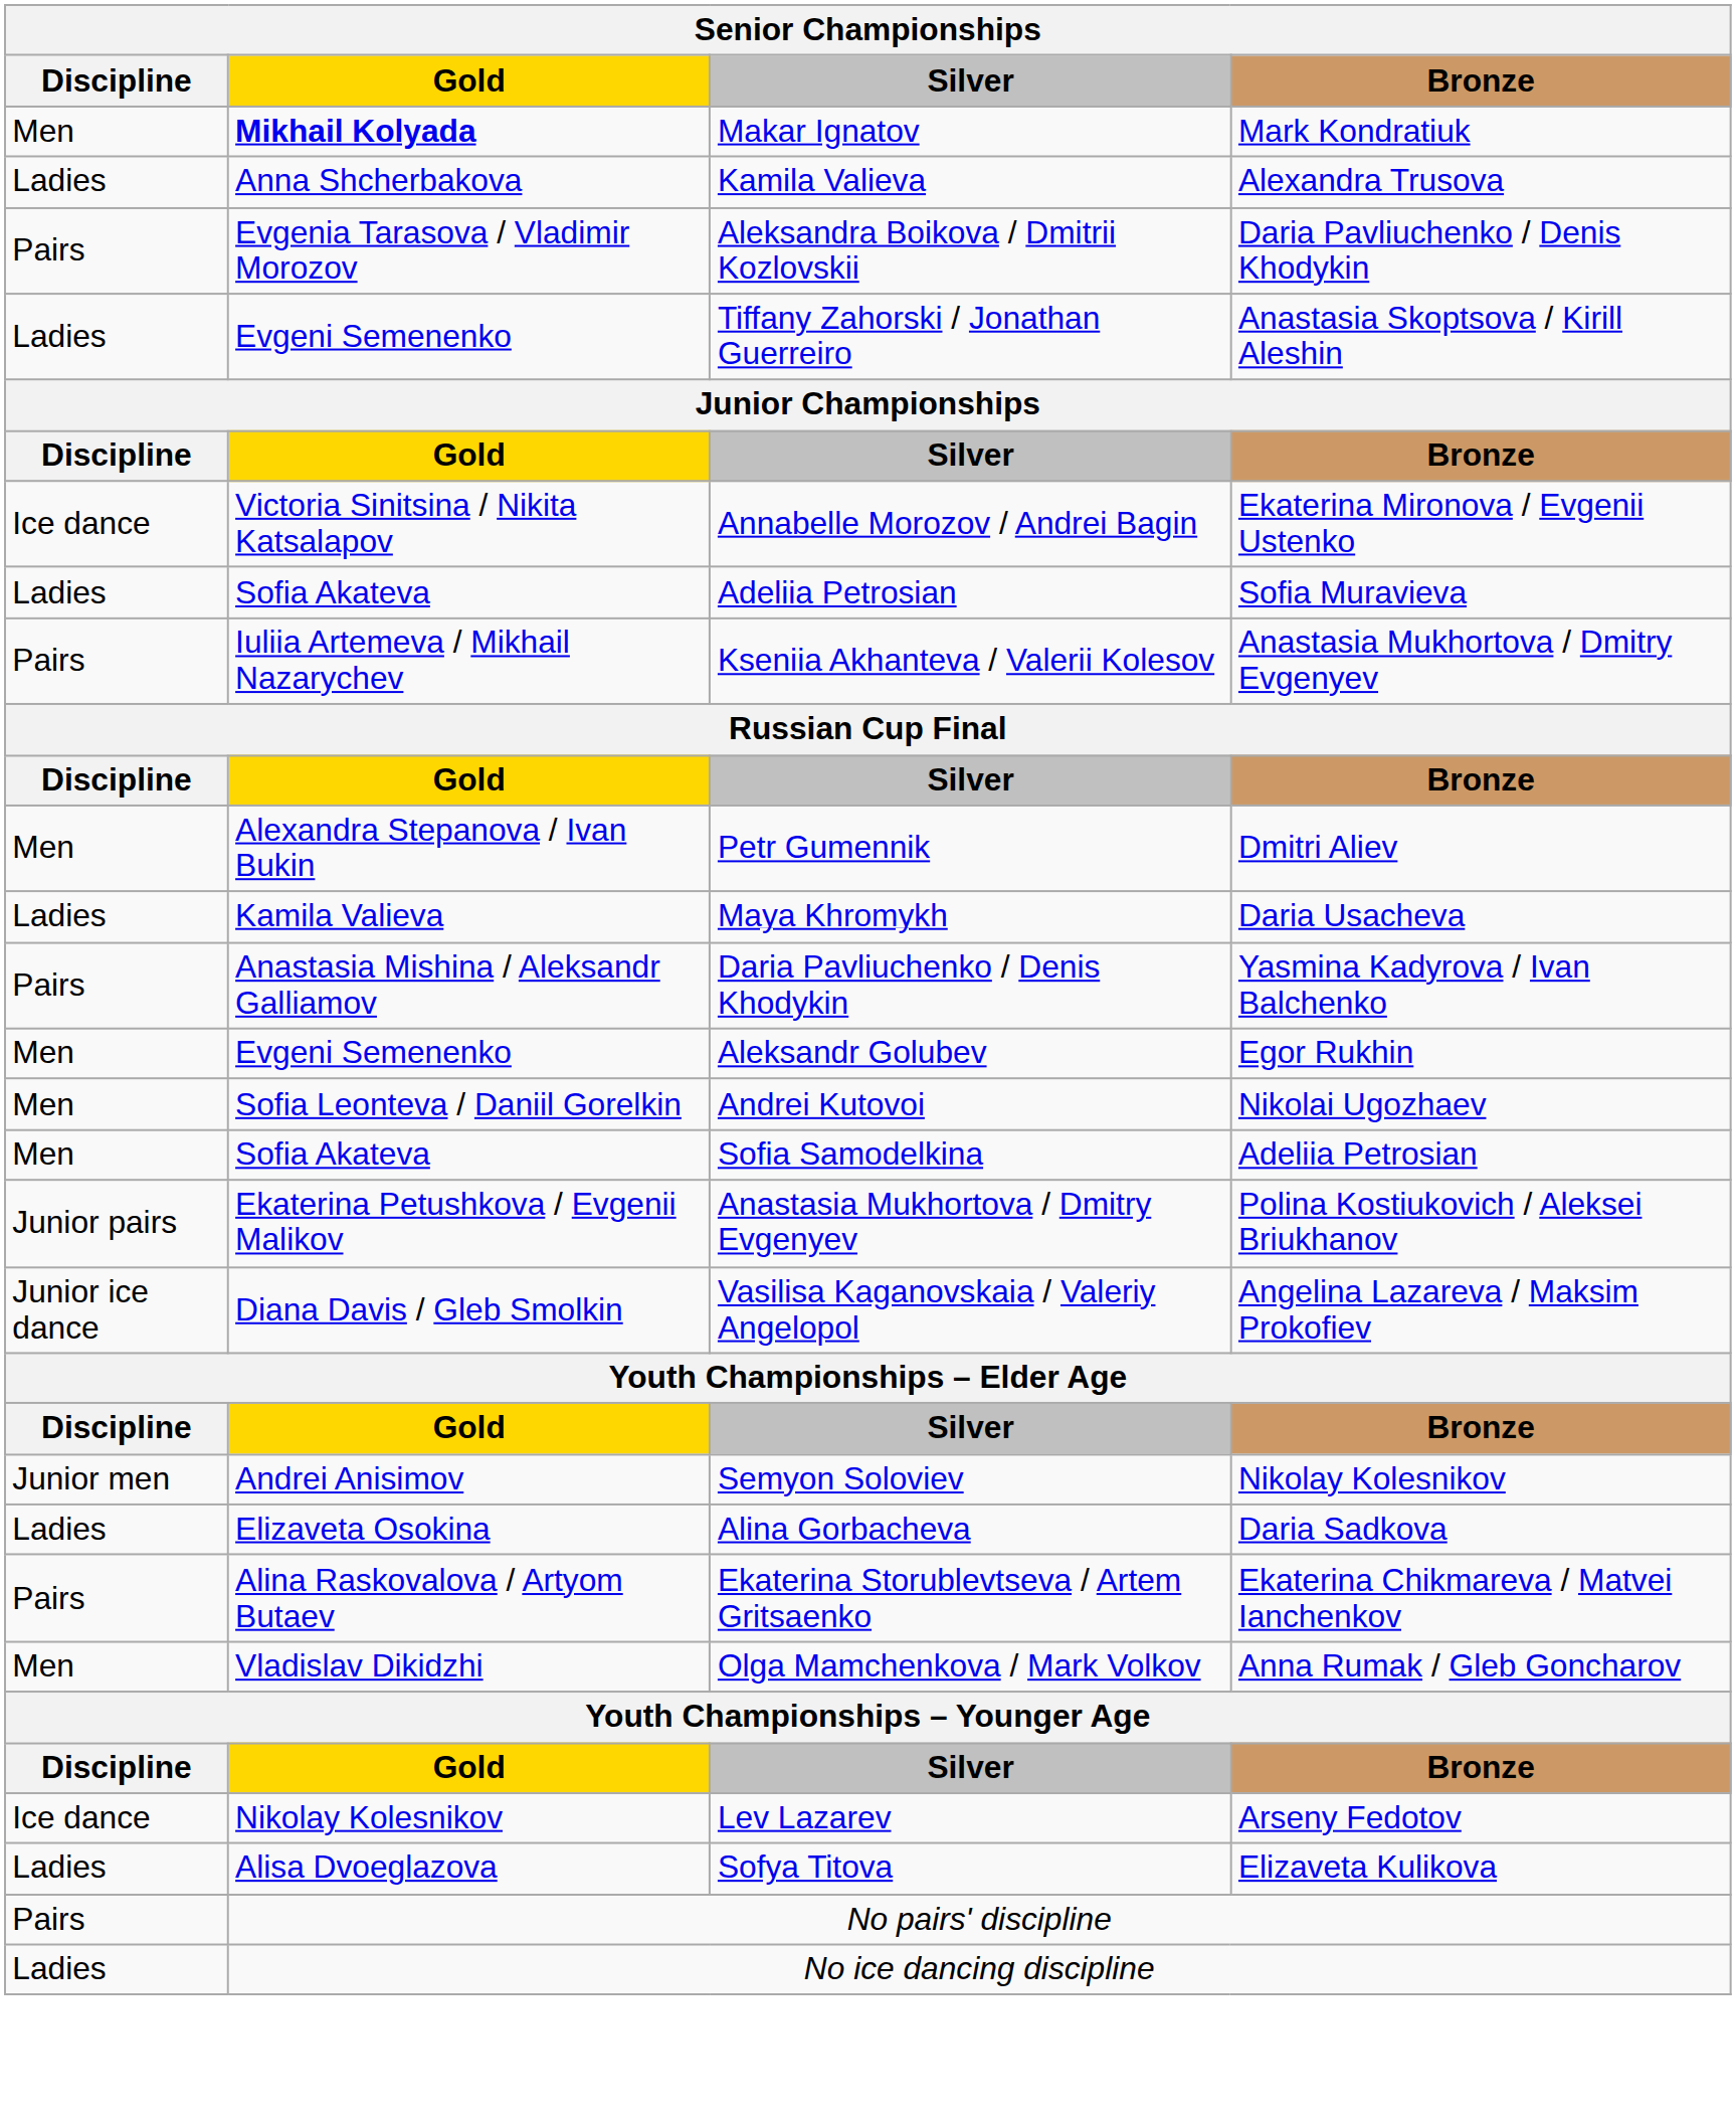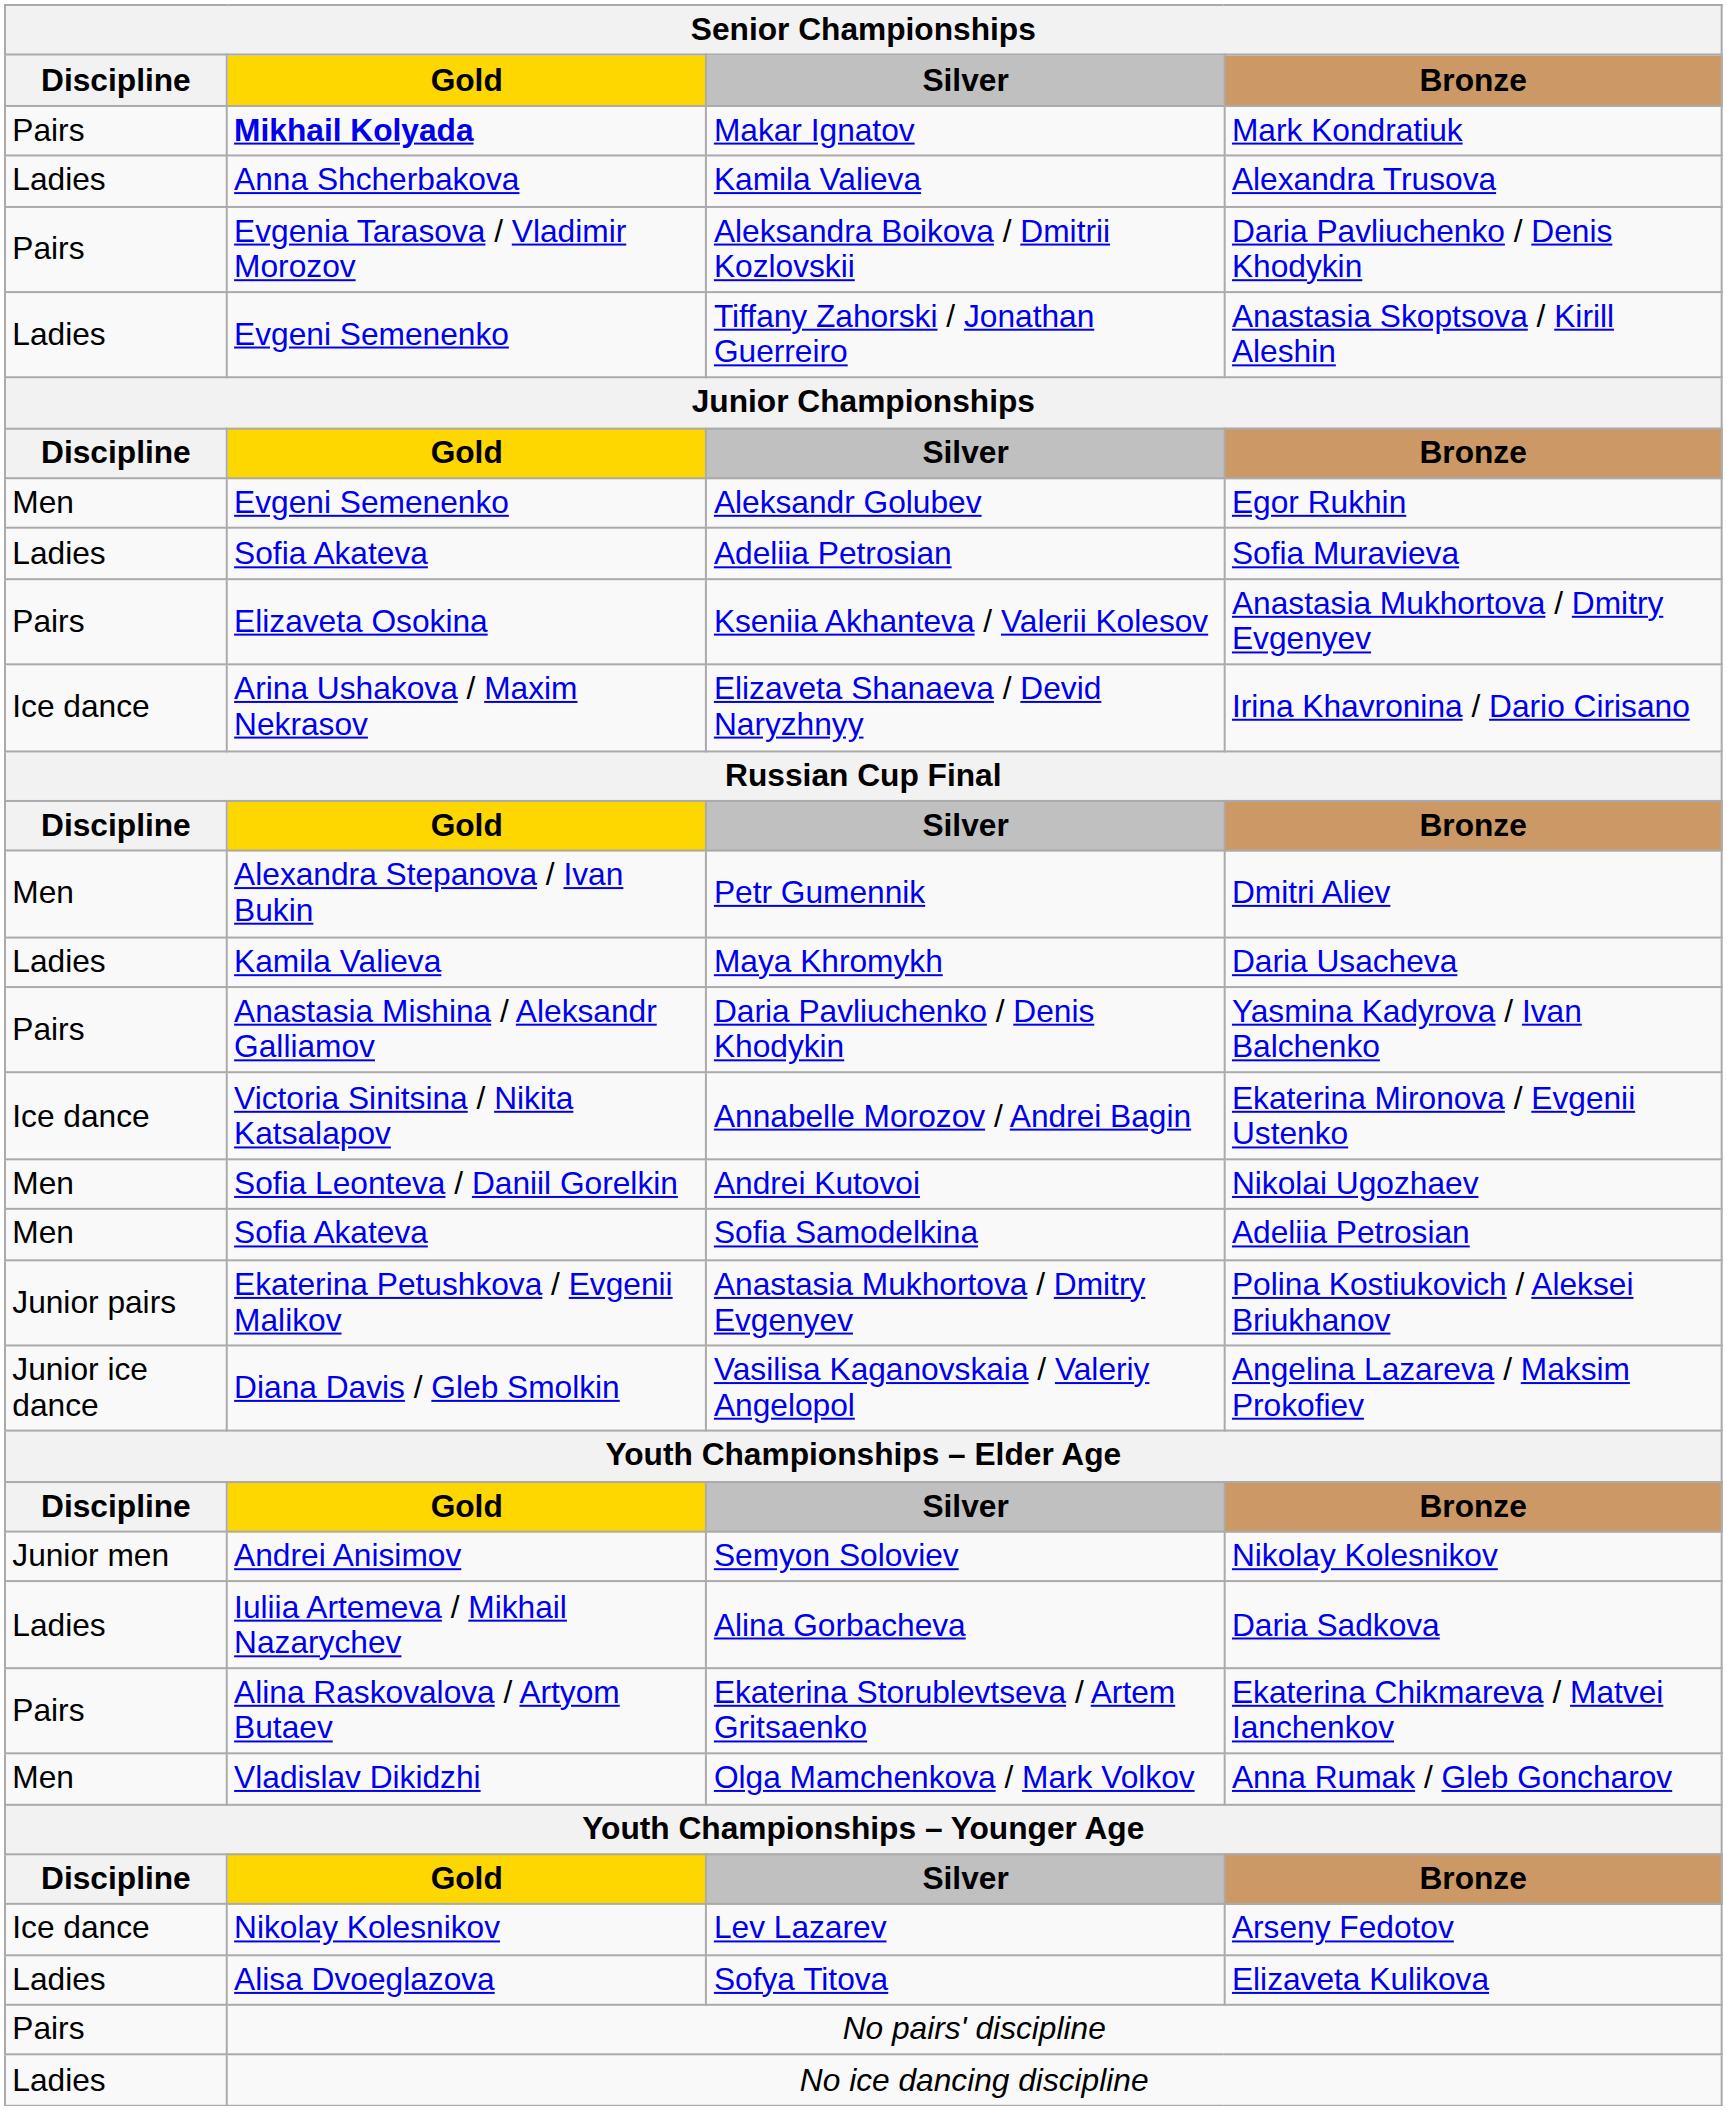 <table class="wikitable">
 <tr>
 <th colspan=4>Senior Championships</th>
 </tr>
 <tr>
 <th>Discipline</th>
 <td align=center bgcolor=gold><strong>Gold</strong></td>
 <td align=center bgcolor=silver><strong>Silver</strong></td>
 <td align=center bgcolor=cc9966><strong>Bronze</strong></td>
 </tr>
 <tr>
-<td>Men</td>
+<td>Pairs</td>
 <td><strong><a href='#'>Mikhail Kolyada</a></strong></td>
 <td><a href='#'>Makar Ignatov</a></td>
 <td><a href='#'>Mark Kondratiuk</a></td>
 </tr>
 <tr>
 <td>Ladies</td>
 <td><a href='#'>Anna Shcherbakova</a></td>
 <td><a href='#'>Kamila Valieva</a></td>
 <td><a href='#'>Alexandra Trusova</a></td>
 </tr>
 <tr>
 <td>Pairs</td>
 <td><a href='#'>Evgenia Tarasova</a> / <a href='#'>Vladimir Morozov</a></td>
 <td><a href='#'>Aleksandra Boikova</a> / <a href='#'>Dmitrii Kozlovskii</a></td>
 <td><a href='#'>Daria Pavliuchenko</a> / <a href='#'>Denis Khodykin</a></td>
 </tr>
 <tr>
 <td>Ladies</td>
 <td><a href='#'>Evgeni Semenenko</a></td>
 <td><a href='#'>Tiffany Zahorski</a> / <a href='#'>Jonathan Guerreiro</a></td>
 <td><a href='#'>Anastasia Skoptsova</a> / <a href='#'>Kirill Aleshin</a></td>
 </tr>
 <tr>
 <th colspan=4>Junior Championships</th>
 </tr>
 <tr>
 <th>Discipline</th>
 <td align=center bgcolor=gold><strong>Gold</strong></td>
 <td align=center bgcolor=silver><strong>Silver</strong></td>
 <td align=center bgcolor=cc9966><strong>Bronze</strong></td>
 </tr>
 <tr>
-<td>Ice dance</td>
-<td><a href='#'>Victoria Sinitsina</a> / <a href='#'>Nikita Katsalapov</a></td>
-<td><a href='#'>Annabelle Morozov</a> / <a href='#'>Andrei Bagin</a></td>
-<td><a href='#'>Ekaterina Mironova</a> / <a href='#'>Evgenii Ustenko</a></td>
+<td>Men</td>
+<td><a href='#'>Evgeni Semenenko</a></td>
+<td><a href='#'>Aleksandr Golubev</a></td>
+<td><a href='#'>Egor Rukhin</a></td>
 </tr>
 <tr>
 <td>Ladies</td>
 <td><a href='#'>Sofia Akateva</a></td>
 <td><a href='#'>Adeliia Petrosian</a></td>
 <td><a href='#'>Sofia Muravieva</a></td>
 </tr>
 <tr>
 <td>Pairs</td>
-<td><a href='#'>Iuliia Artemeva</a> / <a href='#'>Mikhail Nazarychev</a></td>
+<td><a href='#'>Elizaveta Osokina</a></td>
 <td><a href='#'>Kseniia Akhanteva</a> / <a href='#'>Valerii Kolesov</a></td>
 <td><a href='#'>Anastasia Mukhortova</a> / <a href='#'>Dmitry Evgenyev</a></td>
+</tr>
+<tr>
+<td>Ice dance</td>
+<td><a href='#'>Arina Ushakova</a> / <a href='#'>Maxim Nekrasov</a></td>
+<td><a href='#'>Elizaveta Shanaeva</a> / <a href='#'>Devid Naryzhnyy</a></td>
+<td><a href='#'>Irina Khavronina</a> / <a href='#'>Dario Cirisano</a></td>
 </tr>
 <tr>
 <th colspan=4>Russian Cup Final</th>
 </tr>
 <tr>
 <th>Discipline</th>
 <td align=center bgcolor=gold><strong>Gold</strong></td>
 <td align=center bgcolor=silver><strong>Silver</strong></td>
 <td align=center bgcolor=cc9966><strong>Bronze</strong></td>
 </tr>
 <tr>
 <td>Men</td>
 <td><a href='#'>Alexandra Stepanova</a> / <a href='#'>Ivan Bukin</a></td>
 <td><a href='#'>Petr Gumennik</a></td>
 <td><a href='#'>Dmitri Aliev</a></td>
 </tr>
 <tr>
 <td>Ladies</td>
 <td><a href='#'>Kamila Valieva</a></td>
 <td><a href='#'>Maya Khromykh</a></td>
 <td><a href='#'>Daria Usacheva</a></td>
 </tr>
 <tr>
 <td>Pairs</td>
 <td><a href='#'>Anastasia Mishina</a> / <a href='#'>Aleksandr Galliamov</a></td>
 <td><a href='#'>Daria Pavliuchenko</a> / <a href='#'>Denis Khodykin</a></td>
 <td><a href='#'>Yasmina Kadyrova</a> / <a href='#'>Ivan Balchenko</a></td>
 </tr>
 <tr>
-<td>Men</td>
-<td><a href='#'>Evgeni Semenenko</a></td>
-<td><a href='#'>Aleksandr Golubev</a></td>
-<td><a href='#'>Egor Rukhin</a></td>
+<td>Ice dance</td>
+<td><a href='#'>Victoria Sinitsina</a> / <a href='#'>Nikita Katsalapov</a></td>
+<td><a href='#'>Annabelle Morozov</a> / <a href='#'>Andrei Bagin</a></td>
+<td><a href='#'>Ekaterina Mironova</a> / <a href='#'>Evgenii Ustenko</a></td>
 </tr>
 <tr>
 <td>Men</td>
 <td><a href='#'>Sofia Leonteva</a> / <a href='#'>Daniil Gorelkin</a></td>
 <td><a href='#'>Andrei Kutovoi</a></td>
 <td><a href='#'>Nikolai Ugozhaev</a></td>
 </tr>
 <tr>
 <td>Men</td>
 <td><a href='#'>Sofia Akateva</a></td>
 <td><a href='#'>Sofia Samodelkina</a></td>
 <td><a href='#'>Adeliia Petrosian</a></td>
 </tr>
 <tr>
 <td>Junior pairs</td>
 <td><a href='#'>Ekaterina Petushkova</a> / <a href='#'>Evgenii Malikov</a></td>
 <td><a href='#'>Anastasia Mukhortova</a> / <a href='#'>Dmitry Evgenyev</a></td>
 <td><a href='#'>Polina Kostiukovich</a> / <a href='#'>Aleksei Briukhanov</a></td>
 </tr>
 <tr>
 <td>Junior ice dance</td>
 <td><a href='#'>Diana Davis</a> / <a href='#'>Gleb Smolkin</a></td>
 <td><a href='#'>Vasilisa Kaganovskaia</a> / <a href='#'>Valeriy Angelopol</a></td>
 <td><a href='#'>Angelina Lazareva</a> / <a href='#'>Maksim Prokofiev</a></td>
 </tr>
 <tr>
 <th colspan=4>Youth Championships – Elder Age</th>
 </tr>
 <tr>
 <th>Discipline</th>
 <td align=center bgcolor=gold><strong>Gold</strong></td>
 <td align=center bgcolor=silver><strong>Silver</strong></td>
 <td align=center bgcolor=cc9966><strong>Bronze</strong></td>
 </tr>
 <tr>
 <td>Junior men</td>
 <td><a href='#'>Andrei Anisimov</a></td>
 <td><a href='#'>Semyon Soloviev</a></td>
 <td><a href='#'>Nikolay Kolesnikov</a></td>
 </tr>
 <tr>
 <td>Ladies</td>
-<td><a href='#'>Elizaveta Osokina</a></td>
+<td><a href='#'>Iuliia Artemeva</a> / <a href='#'>Mikhail Nazarychev</a></td>
 <td><a href='#'>Alina Gorbacheva</a></td>
 <td><a href='#'>Daria Sadkova</a></td>
 </tr>
 <tr>
 <td>Pairs</td>
 <td><a href='#'>Alina Raskovalova</a> / <a href='#'>Artyom Butaev</a></td>
 <td><a href='#'>Ekaterina Storublevtseva</a> / <a href='#'>Artem Gritsaenko</a></td>
 <td><a href='#'>Ekaterina Chikmareva</a> / <a href='#'>Matvei Ianchenkov</a></td>
 </tr>
 <tr>
 <td>Men</td>
 <td><a href='#'>Vladislav Dikidzhi</a></td>
 <td><a href='#'>Olga Mamchenkova</a> / <a href='#'>Mark Volkov</a></td>
 <td><a href='#'>Anna Rumak</a> / <a href='#'>Gleb Goncharov</a></td>
 </tr>
 <tr>
 <th colspan=4>Youth Championships – Younger Age</th>
 </tr>
 <tr>
 <th>Discipline</th>
 <td align=center bgcolor=gold><strong>Gold</strong></td>
 <td align=center bgcolor=silver><strong>Silver</strong></td>
 <td align=center bgcolor=cc9966><strong>Bronze</strong></td>
 </tr>
 <tr>
 <td>Ice dance</td>
 <td><a href='#'>Nikolay Kolesnikov</a></td>
 <td><a href='#'>Lev Lazarev</a></td>
 <td><a href='#'>Arseny Fedotov</a></td>
 </tr>
 <tr>
 <td>Ladies</td>
 <td><a href='#'>Alisa Dvoeglazova</a></td>
 <td><a href='#'>Sofya Titova</a></td>
 <td><a href='#'>Elizaveta Kulikova</a></td>
 </tr>
 <tr>
 <td>Pairs</td>
 <td colspan=3 align=center><em>No pairs' discipline</em></td>
 </tr>
 <tr>
 <td>Ladies</td>
 <td colspan=3 align=center><em>No ice dancing discipline</em></td>
 </tr>
 </table>
